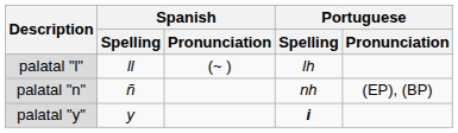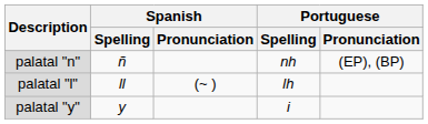 <table class="wikitable">
 <tr align=center>
 <th rowspan="2">Description</th>
 <th colspan="2">Spanish</th>
 <th colspan="2">Portuguese</th>
 </tr>
 <tr align=center>
 <th>Spelling</th>
 <th>Pronunciation</th>
 <th>Spelling</th>
 <th>Pronunciation</th>
 </tr>
 <tr align=center>
+<td style="background:#dbdbdb;">palatal "n"</td>
+<td><em>ñ</em></td>
+<td></td>
+<td><em>nh</em></td>
+<td> (EP),  (BP)</td>
+</tr>
+<tr align=center>
 <td style="background:#dbdbdb;">palatal "l"</td>
 <td><em>ll</em></td>
 <td> (~ )</td>
 <td><em>lh</em></td>
 <td></td>
 </tr>
 <tr align=center>
-<td style="background:#dbdbdb;">palatal "n"</td>
-<td><em>ñ</em></td>
-<td></td>
-<td><em>nh</em></td>
-<td> (EP),  (BP)</td>
-</tr>
-<tr align=center>
 <td style="background:#dbdbdb;">palatal "y"</td>
 <td><em>y</em></td>
 <td></td>
-<td><strong><em>i</em></strong></td>
+<td><em>i</em></td>
 <td></td>
 </tr>
 </table>
